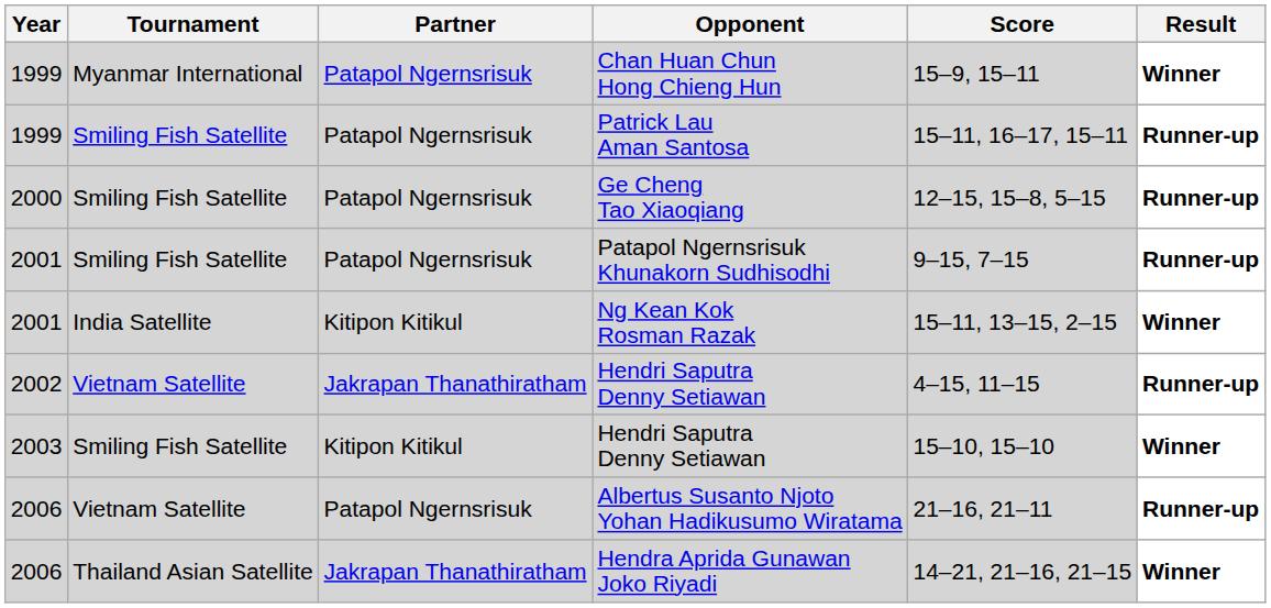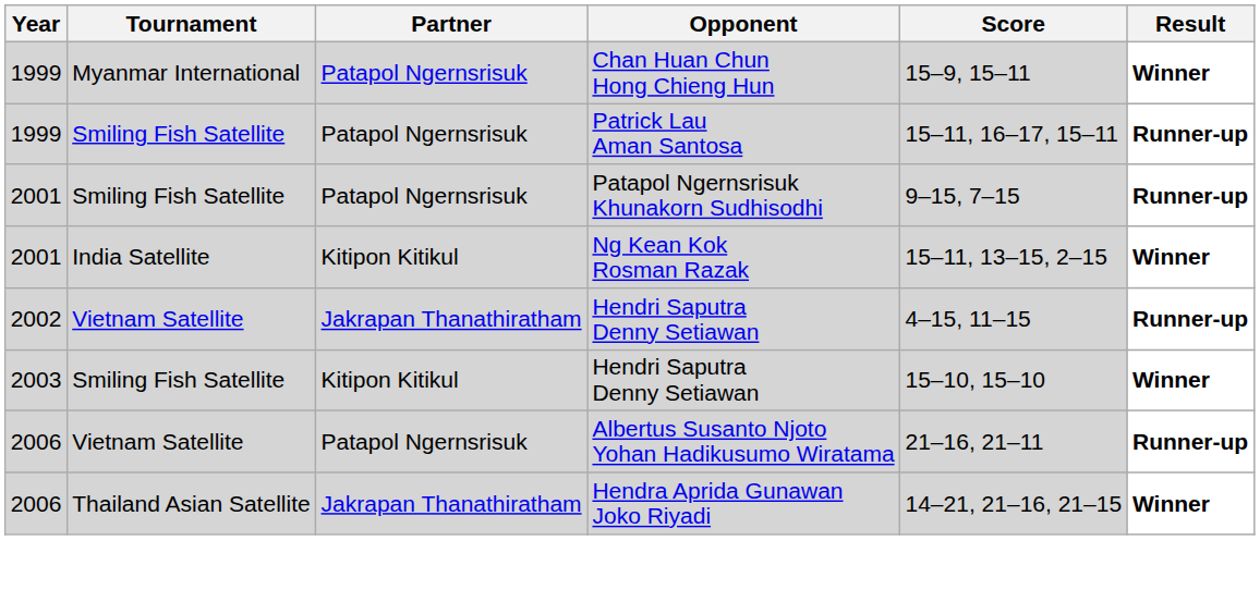 <table class="sortable wikitable" style="font-size: 90%;">
 <tr>
 <th>Year</th>
 <th>Tournament</th>
 <th>Partner</th>
 <th>Opponent</th>
 <th>Score</th>
 <th>Result</th>
 </tr>
 <tr style="background:#D5D5D5">
 <td align="center">1999</td>
 <td align="left">Myanmar International</td>
 <td align="left"> <a href='#'>Patapol Ngernsrisuk</a></td>
 <td align="left"> <a href='#'>Chan Huan Chun</a> <br>  <a href='#'>Hong Chieng Hun</a></td>
 <td align="left">15–9, 15–11</td>
 <td style="text-align:left; background:white"> <strong>Winner</strong></td>
 </tr>
 <tr style="background:#D5D5D5">
 <td align="center">1999</td>
 <td align="left"><a href='#'>Smiling Fish Satellite</a></td>
 <td align="left"> Patapol Ngernsrisuk</td>
 <td align="left"> <a href='#'>Patrick Lau</a> <br>  <a href='#'>Aman Santosa</a></td>
 <td align="left">15–11, 16–17, 15–11</td>
-<td style="text-align:left; background:white"> <strong>Runner-up</strong></td>
-</tr>
-<tr style="background:#D5D5D5">
-<td align="center">2000</td>
-<td align="left">Smiling Fish Satellite</td>
-<td align="left"> Patapol Ngernsrisuk</td>
-<td align="left"> <a href='#'>Ge Cheng</a> <br>  <a href='#'>Tao Xiaoqiang</a></td>
-<td align="left">12–15, 15–8, 5–15</td>
 <td style="text-align:left; background:white"> <strong>Runner-up</strong></td>
 </tr>
 <tr style="background:#D5D5D5">
 <td align="center">2001</td>
 <td align="left">Smiling Fish Satellite</td>
 <td align="left"> Patapol Ngernsrisuk</td>
 <td align="left"> Patapol Ngernsrisuk <br>  <a href='#'>Khunakorn Sudhisodhi</a></td>
 <td align="left">9–15, 7–15</td>
 <td style="text-align:left; background:white"> <strong>Runner-up</strong></td>
 </tr>
 <tr style="background:#D5D5D5">
 <td align="center">2001</td>
 <td align="left">India Satellite</td>
 <td align="left"> Kitipon Kitikul</td>
 <td align="left"> <a href='#'>Ng Kean Kok</a> <br>  <a href='#'>Rosman Razak</a></td>
 <td align="left">15–11, 13–15, 2–15</td>
 <td style="text-align:left; background:white"> <strong>Winner</strong></td>
 </tr>
 <tr style="background:#D5D5D5">
 <td align="center">2002</td>
 <td align="left"><a href='#'>Vietnam Satellite</a></td>
 <td align="left"> <a href='#'>Jakrapan Thanathiratham</a></td>
 <td align="left"> <a href='#'>Hendri Saputra</a> <br>  <a href='#'>Denny Setiawan</a></td>
 <td align="left">4–15, 11–15</td>
 <td style="text-align:left; background:white"> <strong>Runner-up</strong></td>
 </tr>
 <tr style="background:#D5D5D5">
 <td align="center">2003</td>
 <td align="left">Smiling Fish Satellite</td>
 <td align="left"> Kitipon Kitikul</td>
 <td align="left"> Hendri Saputra <br>  Denny Setiawan</td>
 <td align="left">15–10, 15–10</td>
 <td style="text-align:left; background:white"> <strong>Winner</strong></td>
 </tr>
 <tr style="background:#D5D5D5">
 <td align="center">2006</td>
 <td align="left">Vietnam Satellite</td>
 <td align="left"> Patapol Ngernsrisuk</td>
 <td align="left"> <a href='#'>Albertus Susanto Njoto</a> <br>  <a href='#'>Yohan Hadikusumo Wiratama</a></td>
 <td align="left">21–16, 21–11</td>
 <td style="text-align:left; background:white"> <strong>Runner-up</strong></td>
 </tr>
 <tr style="background:#D5D5D5">
 <td align="center">2006</td>
 <td align="left">Thailand Asian Satellite</td>
 <td align="left"> <a href='#'>Jakrapan Thanathiratham</a></td>
 <td align="left"> <a href='#'>Hendra Aprida Gunawan</a> <br>  <a href='#'>Joko Riyadi</a></td>
 <td align="left">14–21, 21–16, 21–15</td>
 <td style="text-align:left; background:white"> <strong>Winner</strong></td>
 </tr>
 </table>
